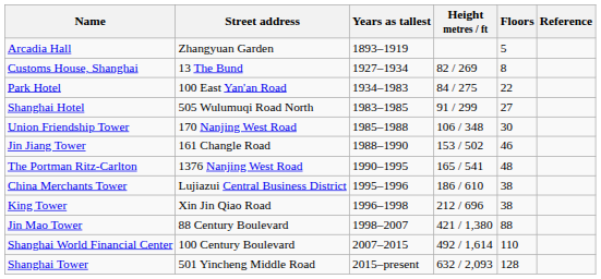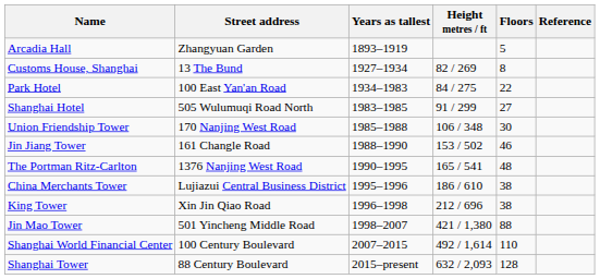 <table class="wikitable sortable">
 <tr>
 <th>Name</th>
 <th>Street address</th>
 <th>Years as tallest</th>
 <th style="width:75px;">Height<br><small>metres / ft</small></th>
 <th>Floors</th>
 <th class="unsortable">Reference</th>
 </tr>
 <tr>
 <td><a href='#'>Arcadia Hall</a></td>
 <td>Zhangyuan Garden</td>
 <td>1893–1919</td>
 <td></td>
 <td>5</td>
 <td></td>
 </tr>
 <tr>
 <td><a href='#'>Customs House, Shanghai</a></td>
 <td>13 <a href='#'>The Bund</a></td>
 <td>1927–1934</td>
 <td>82 / 269</td>
 <td>8</td>
 <td></td>
 </tr>
 <tr>
 <td><a href='#'>Park Hotel</a></td>
 <td>100 East <a href='#'>Yan'an Road</a></td>
 <td>1934–1983</td>
 <td>84 / 275</td>
 <td>22</td>
 <td></td>
 </tr>
 <tr>
 <td><a href='#'>Shanghai Hotel</a></td>
 <td>505 Wulumuqi Road North</td>
 <td>1983–1985</td>
 <td>91 / 299</td>
 <td>27</td>
 <td></td>
 </tr>
 <tr>
 <td><a href='#'>Union Friendship Tower</a></td>
 <td>170 <a href='#'>Nanjing West Road</a></td>
 <td>1985–1988</td>
 <td>106 / 348</td>
 <td>30</td>
 <td></td>
 </tr>
 <tr>
 <td><a href='#'>Jin Jiang Tower</a></td>
 <td>161 Changle Road</td>
 <td>1988–1990</td>
 <td>153 / 502</td>
 <td>46</td>
 <td></td>
 </tr>
 <tr>
 <td><a href='#'>The Portman Ritz-Carlton</a></td>
 <td>1376 <a href='#'>Nanjing West Road</a></td>
 <td>1990–1995</td>
 <td>165 / 541</td>
 <td>48</td>
 <td></td>
 </tr>
 <tr>
 <td><a href='#'>China Merchants Tower</a></td>
 <td>Lujiazui <a href='#'>Central Business District</a></td>
 <td>1995–1996</td>
 <td>186 / 610</td>
 <td>38</td>
 <td></td>
 </tr>
 <tr>
 <td><a href='#'>King Tower</a></td>
 <td>Xin Jin Qiao Road</td>
 <td>1996–1998</td>
 <td>212 / 696</td>
 <td>38</td>
 <td></td>
 </tr>
 <tr>
 <td><a href='#'>Jin Mao Tower</a></td>
-<td>88 Century Boulevard</td>
+<td>501 Yincheng Middle Road</td>
 <td>1998–2007</td>
 <td>421 / 1,380</td>
 <td>88</td>
 <td></td>
 </tr>
 <tr>
 <td><a href='#'>Shanghai World Financial Center</a></td>
 <td>100 Century Boulevard</td>
 <td>2007–2015</td>
 <td>492 / 1,614</td>
 <td>110</td>
 <td></td>
 </tr>
 <tr>
 <td><a href='#'>Shanghai Tower</a></td>
-<td>501 Yincheng Middle Road</td>
+<td>88 Century Boulevard</td>
 <td>2015–present</td>
 <td>632 / 2,093</td>
 <td>128</td>
 <td></td>
 </tr>
 </table>
